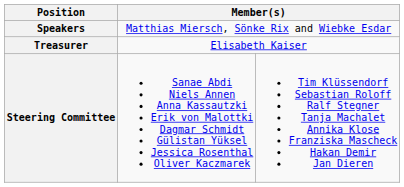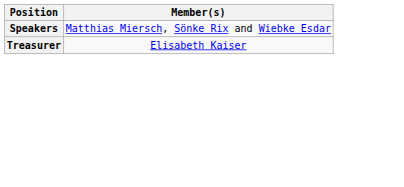 <table class=wikitable style="text-align:center">
 <tr>
 <th>Position</th>
 <th colspan=2>Member(s)</th>
 </tr>
 <tr>
 <th>Speakers</th>
 <td colspan=2><a href='#'>Matthias Miersch</a>, <a href='#'>Sönke Rix</a> and <a href='#'>Wiebke Esdar</a></td>
 </tr>
 <tr>
 <th>Treasurer</th>
 <td colspan="2"><a href='#'>Elisabeth Kaiser</a></td>
 </tr>
-<tr>
-<th>Steering Committee</th>
-<td><br><ul><li><a href='#'>Sanae Abdi</a></li><li><a href='#'>Niels Annen</a></li><li><a href='#'>Anna Kassautzki</a></li><li><a href='#'>Erik von Malottki</a></li><li><a href='#'>Dagmar Schmidt</a></li><li><a href='#'>Gülistan Yüksel</a></li><li><a href='#'>Jessica Rosenthal</a></li><li><a href='#'>Oliver Kaczmarek</a></li></ul></td>
-<td><br><ul><li><a href='#'>Tim Klüssendorf</a></li><li><a href='#'>Sebastian Roloff</a></li><li><a href='#'>Ralf Stegner</a></li><li><a href='#'>Tanja Machalet</a></li><li><a href='#'>Annika Klose</a></li><li><a href='#'>Franziska Mascheck</a></li><li><a href='#'>Hakan Demir</a></li><li><a href='#'>Jan Dieren</a></li></ul></td>
-</tr>
 </table>
